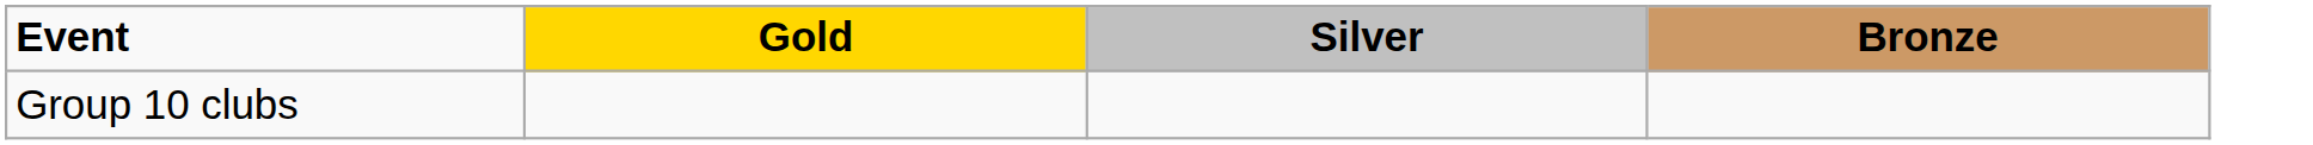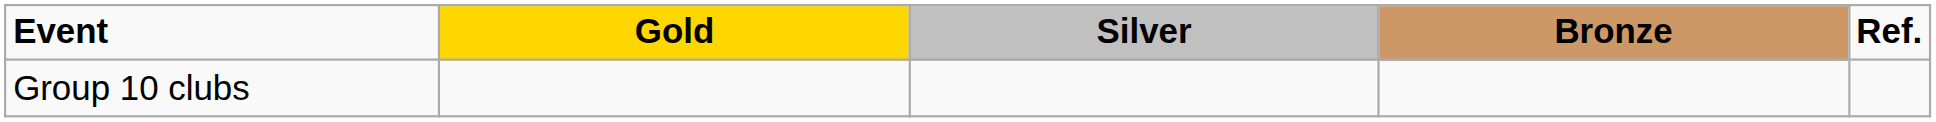 <table class="wikitable">
 <tr>
 <td style="width:12em;"><strong>Event</strong></td>
 <td style="text-align:center; background:gold; width:13em;"><strong>Gold</strong></td>
 <td style="text-align:center; background:silver; width:13em;"><strong>Silver</strong></td>
 <td style="text-align:center; background:#c96; width:13em;"><strong>Bronze</strong></td>
+<td style="width:1em;"><strong>Ref.</strong></td>
 </tr>
 <tr>
 <td>Group 10 clubs</td>
 <td></td>
 <td></td>
 <td></td>
+<td></td>
 </tr>
 </table>
